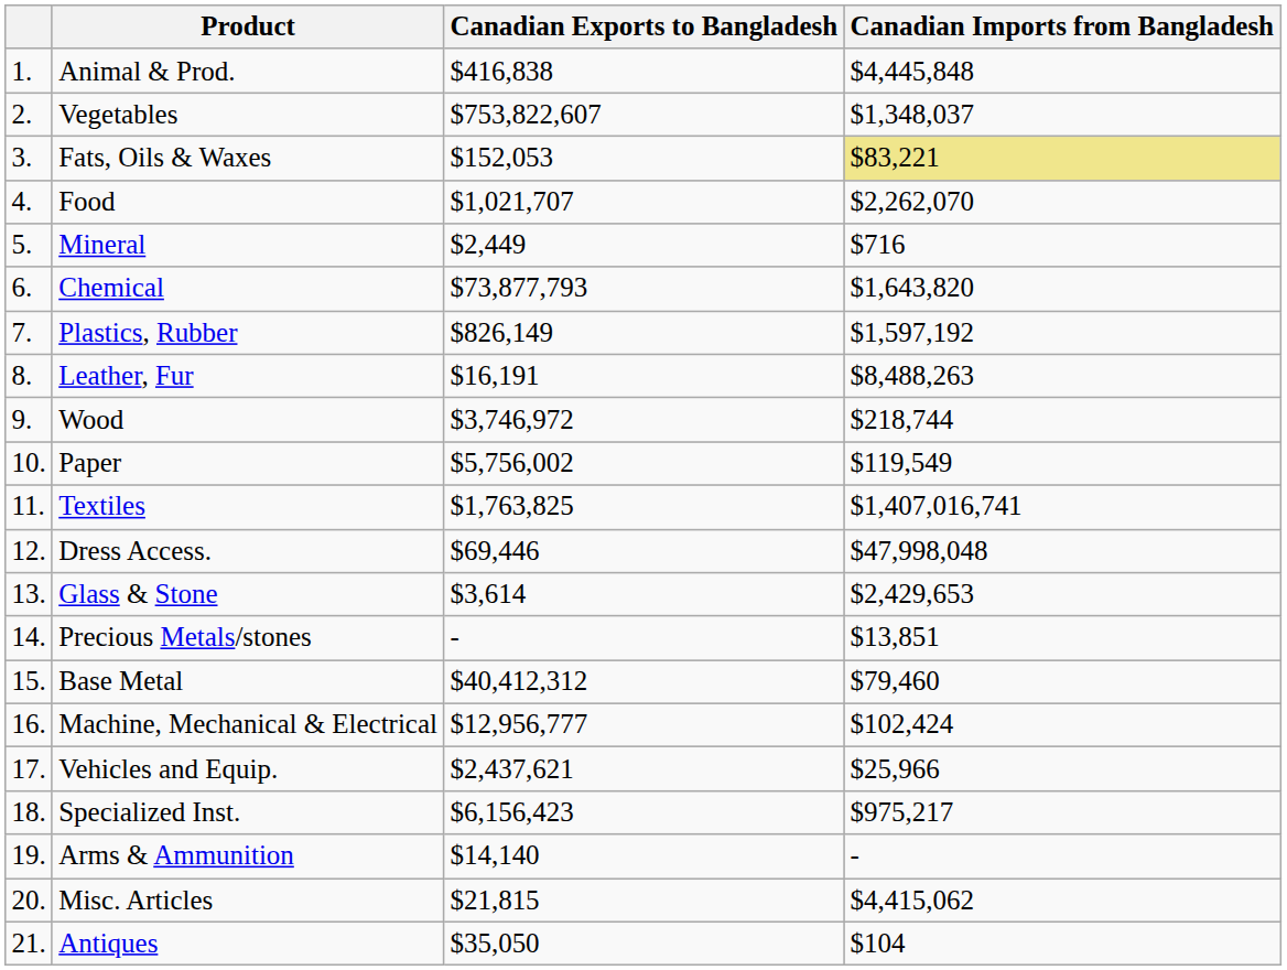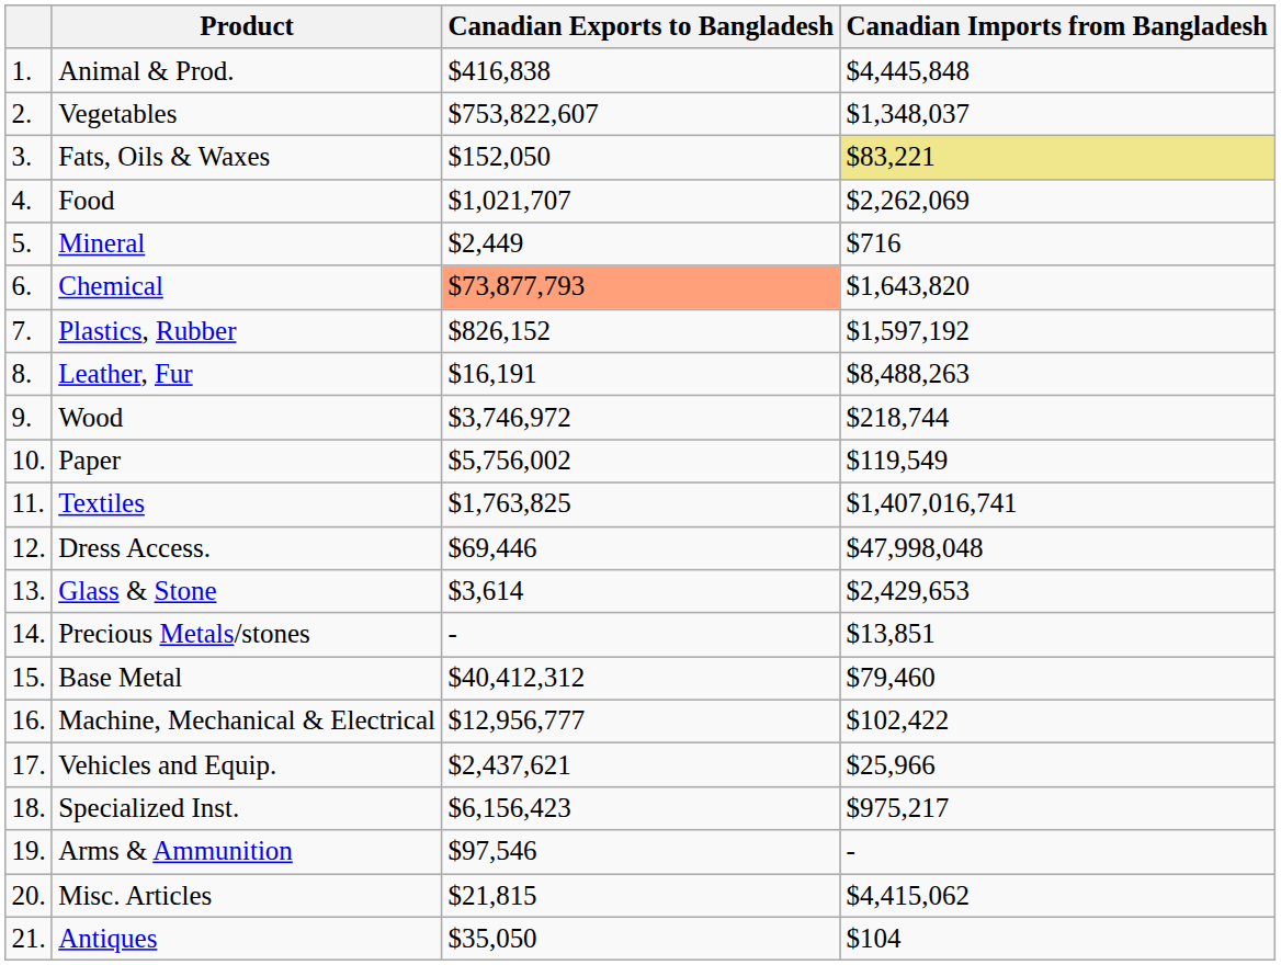 <table class="wikitable">
 <tr>
 <th></th>
 <th>Product</th>
 <th>Canadian Exports to Bangladesh</th>
 <th>Canadian Imports from Bangladesh</th>
 </tr>
 <tr>
 <td>1.</td>
 <td>Animal & Prod.</td>
 <td>$416,838</td>
 <td>$4,445,848</td>
 </tr>
 <tr>
 <td>2.</td>
 <td>Vegetables</td>
 <td>$753,822,607</td>
 <td>$1,348,037</td>
 </tr>
 <tr>
 <td>3.</td>
 <td>Fats, Oils & Waxes</td>
-<td>$152,053</td>
+<td>$152,050</td>
 <td style="background: khaki;">$83,221</td>
 </tr>
 <tr>
 <td>4.</td>
 <td>Food</td>
 <td>$1,021,707</td>
-<td>$2,262,070</td>
+<td>$2,262,069</td>
 </tr>
 <tr>
 <td>5.</td>
 <td><a href='#'>Mineral</a></td>
 <td>$2,449</td>
 <td>$716</td>
 </tr>
 <tr>
 <td>6.</td>
 <td><a href='#'>Chemical</a></td>
-<td>$73,877,793</td>
+<td style="background: lightsalmon;">$73,877,793</td>
 <td>$1,643,820</td>
 </tr>
 <tr>
 <td>7.</td>
 <td><a href='#'>Plastics</a>, <a href='#'>Rubber</a></td>
-<td>$826,149</td>
+<td>$826,152</td>
 <td>$1,597,192</td>
 </tr>
 <tr>
 <td>8.</td>
 <td><a href='#'>Leather</a>, <a href='#'>Fur</a></td>
 <td>$16,191</td>
 <td>$8,488,263</td>
 </tr>
 <tr>
 <td>9.</td>
 <td>Wood</td>
 <td>$3,746,972</td>
 <td>$218,744</td>
 </tr>
 <tr>
 <td>10.</td>
 <td>Paper</td>
 <td>$5,756,002</td>
 <td>$119,549</td>
 </tr>
 <tr>
 <td>11.</td>
 <td><a href='#'>Textiles</a></td>
 <td>$1,763,825</td>
 <td>$1,407,016,741</td>
 </tr>
 <tr>
 <td>12.</td>
 <td>Dress Access.</td>
 <td>$69,446</td>
 <td>$47,998,048</td>
 </tr>
 <tr>
 <td>13.</td>
 <td><a href='#'>Glass</a> & <a href='#'>Stone</a></td>
 <td>$3,614</td>
 <td>$2,429,653</td>
 </tr>
 <tr>
 <td>14.</td>
 <td>Precious <a href='#'>Metals</a>/stones</td>
 <td>-</td>
 <td>$13,851</td>
 </tr>
 <tr>
 <td>15.</td>
 <td>Base Metal</td>
 <td>$40,412,312</td>
 <td>$79,460</td>
 </tr>
 <tr>
 <td>16.</td>
 <td>Machine, Mechanical & Electrical</td>
 <td>$12,956,777</td>
-<td>$102,424</td>
+<td>$102,422</td>
 </tr>
 <tr>
 <td>17.</td>
 <td>Vehicles and Equip.</td>
 <td>$2,437,621</td>
 <td>$25,966</td>
 </tr>
 <tr>
 <td>18.</td>
 <td>Specialized Inst.</td>
 <td>$6,156,423</td>
 <td>$975,217</td>
 </tr>
 <tr>
 <td>19.</td>
 <td>Arms & <a href='#'>Ammunition</a></td>
-<td>$14,140</td>
+<td>$97,546</td>
 <td>-</td>
 </tr>
 <tr>
 <td>20.</td>
 <td>Misc. Articles</td>
 <td>$21,815</td>
 <td>$4,415,062</td>
 </tr>
 <tr>
 <td>21.</td>
 <td><a href='#'>Antiques</a></td>
 <td>$35,050</td>
 <td>$104</td>
 </tr>
 </table>
